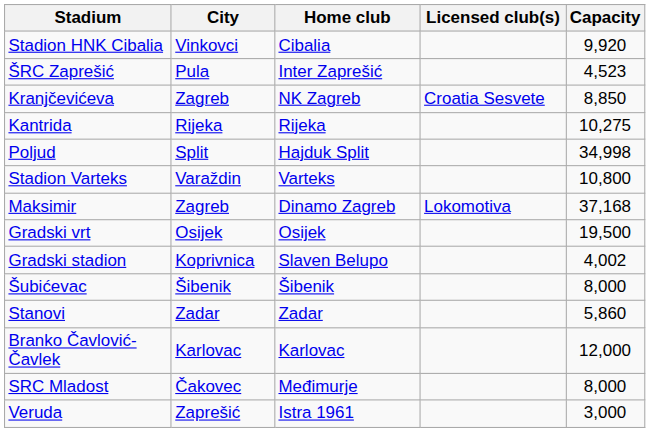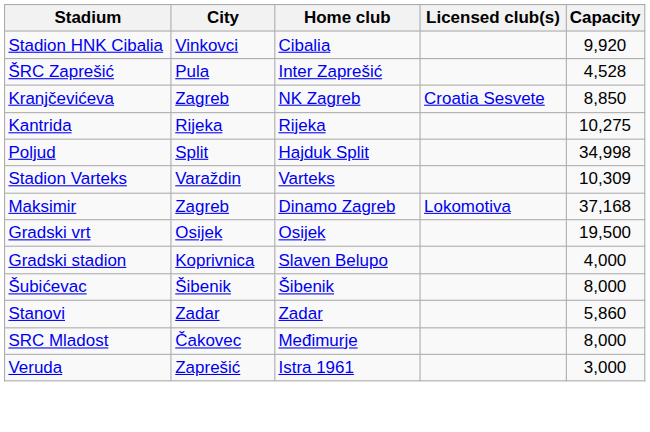 <table class="wikitable sortable">
 <tr>
 <th width="150">Stadium</th>
 <th width="90">City</th>
 <th width="130">Home club</th>
 <th width="130">Licensed club(s)</th>
 <th width="60">Capacity</th>
 </tr>
 <tr>
 <td><a href='#'>Stadion HNK Cibalia</a></td>
 <td><a href='#'>Vinkovci</a></td>
 <td><a href='#'>Cibalia</a></td>
 <td></td>
 <td align="center">9,920</td>
 </tr>
 <tr>
 <td><a href='#'>ŠRC Zaprešić</a></td>
 <td><a href='#'>Pula</a></td>
 <td><a href='#'>Inter Zaprešić</a></td>
 <td></td>
-<td align="center">4,523</td>
+<td align="center">4,528</td>
 </tr>
 <tr>
 <td><a href='#'>Kranjčevićeva</a></td>
 <td><a href='#'>Zagreb</a></td>
 <td><a href='#'>NK Zagreb</a></td>
 <td><a href='#'>Croatia Sesvete</a></td>
 <td align="center">8,850</td>
 </tr>
 <tr>
 <td><a href='#'>Kantrida</a></td>
 <td><a href='#'>Rijeka</a></td>
 <td><a href='#'>Rijeka</a></td>
 <td></td>
 <td align="center">10,275</td>
 </tr>
 <tr>
 <td><a href='#'>Poljud</a></td>
 <td><a href='#'>Split</a></td>
 <td><a href='#'>Hajduk Split</a></td>
 <td></td>
 <td align="center">34,998</td>
 </tr>
 <tr>
 <td><a href='#'>Stadion Varteks</a></td>
 <td><a href='#'>Varaždin</a></td>
 <td><a href='#'>Varteks</a></td>
 <td></td>
-<td align="center">10,800</td>
+<td align="center">10,309</td>
 </tr>
 <tr>
 <td><a href='#'>Maksimir</a></td>
 <td><a href='#'>Zagreb</a></td>
 <td><a href='#'>Dinamo Zagreb</a></td>
 <td><a href='#'>Lokomotiva</a></td>
 <td align="center">37,168</td>
 </tr>
 <tr>
 <td><a href='#'>Gradski vrt</a></td>
 <td><a href='#'>Osijek</a></td>
 <td><a href='#'>Osijek</a></td>
 <td></td>
 <td align="center">19,500</td>
 </tr>
 <tr>
 <td><a href='#'>Gradski stadion</a></td>
 <td><a href='#'>Koprivnica</a></td>
 <td><a href='#'>Slaven Belupo</a></td>
 <td></td>
-<td align="center">4,002</td>
+<td align="center">4,000</td>
 </tr>
 <tr>
 <td><a href='#'>Šubićevac</a></td>
 <td><a href='#'>Šibenik</a></td>
 <td><a href='#'>Šibenik</a></td>
 <td></td>
 <td align="center">8,000</td>
 </tr>
 <tr>
 <td><a href='#'>Stanovi</a></td>
 <td><a href='#'>Zadar</a></td>
 <td><a href='#'>Zadar</a></td>
 <td></td>
 <td align="center">5,860</td>
 </tr>
 <tr>
-<td><a href='#'>Branko Čavlović-Čavlek</a></td>
-<td><a href='#'>Karlovac</a></td>
-<td><a href='#'>Karlovac</a></td>
-<td></td>
-<td align="center">12,000</td>
-</tr>
-<tr>
 <td><a href='#'>SRC Mladost</a></td>
 <td><a href='#'>Čakovec</a></td>
 <td><a href='#'>Međimurje</a></td>
 <td></td>
 <td align="center">8,000</td>
 </tr>
 <tr>
 <td><a href='#'>Veruda</a></td>
 <td><a href='#'>Zaprešić</a></td>
 <td><a href='#'>Istra 1961</a></td>
 <td></td>
 <td align="center">3,000</td>
 </tr>
 </table>
